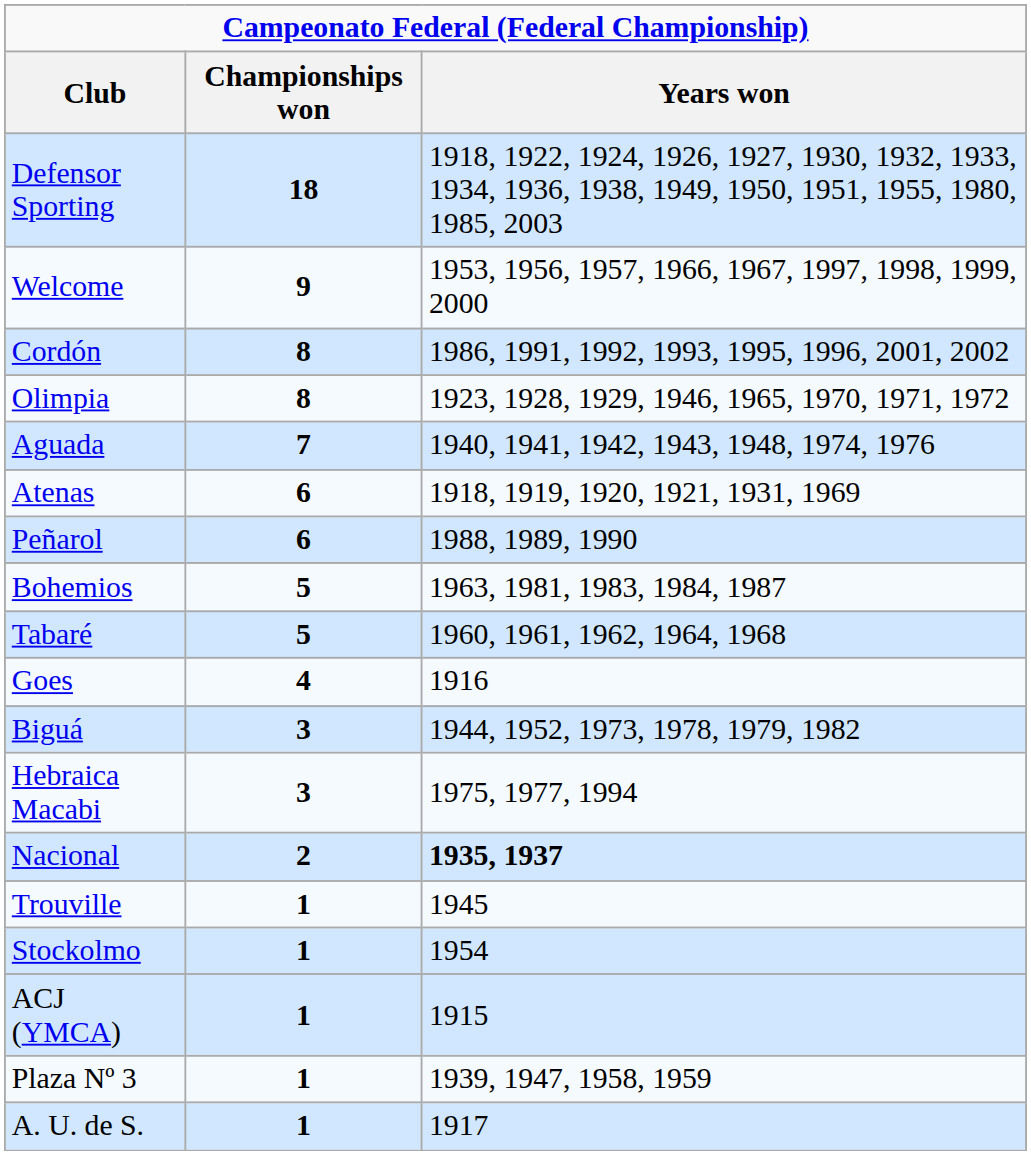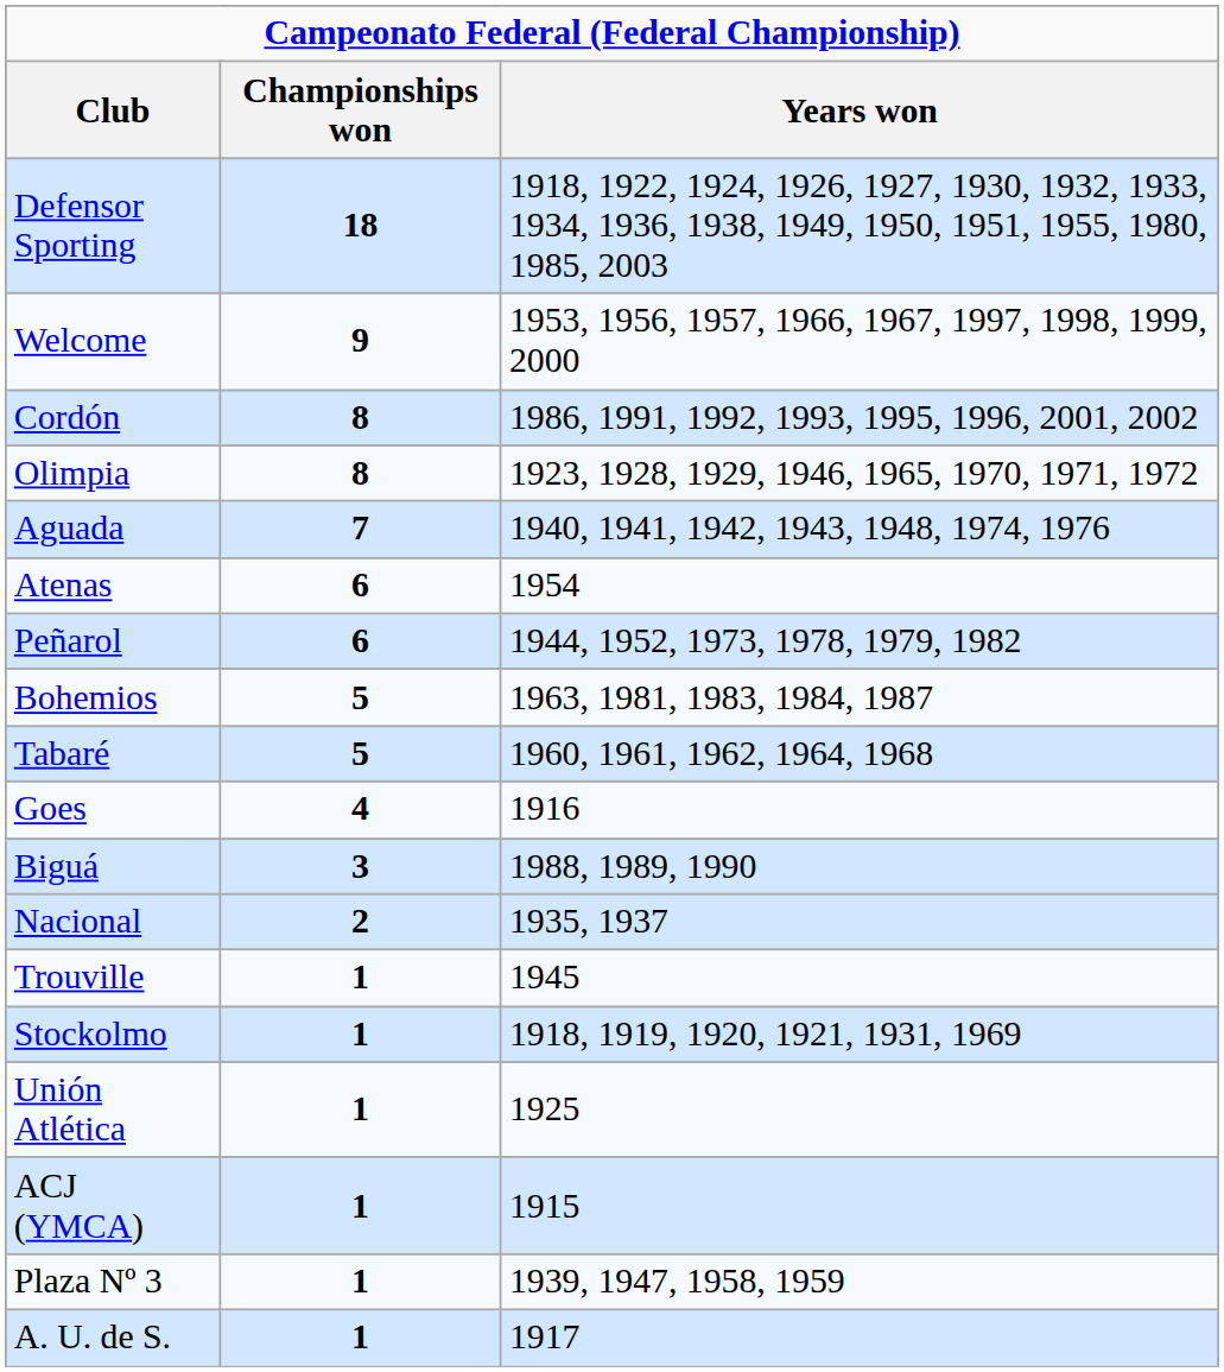 <table class="wikitable sortable"  style="text-align:left" width="550px">
 <tr>
 <td align=center colspan=3><strong><a href='#'>Campeonato Federal (Federal Championship)</a></strong></td>
 </tr>
 <tr>
 <th>Club</th>
 <th>Championships won</th>
 <th>Years won</th>
 </tr>
 <tr align=left bgcolor=#D0E7FF>
 <td><a href='#'>Defensor Sporting</a></td>
 <td align=center><strong>18</strong></td>
 <td>1918, 1922, 1924, 1926, 1927, 1930, 1932, 1933, 1934, 1936, 1938, 1949, 1950, 1951, 1955, 1980, 1985, 2003</td>
 </tr>
 <tr align=left bgcolor=#F5FAFF>
 <td> <a href='#'>Welcome</a></td>
 <td align=center><strong>9</strong></td>
 <td>1953, 1956, 1957, 1966, 1967, 1997, 1998, 1999, 2000</td>
 </tr>
 <tr align=left bgcolor=#D0E7FF>
 <td> <a href='#'>Cordón</a></td>
 <td align=center><strong>8</strong></td>
 <td>1986, 1991, 1992, 1993, 1995, 1996, 2001, 2002</td>
 </tr>
 <tr align=left bgcolor=#F5FAFF>
 <td> <a href='#'>Olimpia</a></td>
 <td align=center><strong>8</strong></td>
 <td>1923, 1928, 1929, 1946, 1965, 1970, 1971, 1972</td>
 </tr>
 <tr align=left bgcolor=#D0E7FF>
 <td> <a href='#'>Aguada</a></td>
 <td align=center><strong>7</strong></td>
 <td>1940, 1941, 1942, 1943, 1948, 1974, 1976</td>
 </tr>
 <tr align=left bgcolor=#F5FAFF>
 <td> <a href='#'>Atenas</a></td>
 <td align=center><strong>6</strong></td>
-<td>1918, 1919, 1920, 1921, 1931, 1969</td>
+<td>1954</td>
 </tr>
 <tr align=left bgcolor=#D0E7FF>
 <td> <a href='#'>Peñarol</a></td>
 <td align=center><strong>6</strong></td>
-<td>1988, 1989, 1990</td>
+<td>1944, 1952, 1973, 1978, 1979, 1982</td>
 </tr>
 <tr align=left bgcolor=#F5FAFF>
 <td> <a href='#'>Bohemios</a></td>
 <td align=center><strong>5</strong></td>
 <td>1963, 1981, 1983, 1984, 1987</td>
 </tr>
 <tr align=left bgcolor=#D0E7FF>
 <td> <a href='#'>Tabaré</a></td>
 <td align=center><strong>5</strong></td>
 <td>1960, 1961, 1962, 1964, 1968</td>
 </tr>
 <tr align=left bgcolor=#F5FAFF>
 <td> <a href='#'>Goes</a></td>
 <td align=center><strong>4</strong></td>
 <td>1916</td>
 </tr>
 <tr align=left bgcolor=#D0E7FF>
 <td> <a href='#'>Biguá</a></td>
 <td align=center><strong>3</strong></td>
-<td>1944, 1952, 1973, 1978, 1979, 1982</td>
-</tr>
-<tr align=left bgcolor=#F5FAFF>
-<td> <a href='#'>Hebraica Macabi</a></td>
-<td align=center><strong>3</strong></td>
-<td>1975, 1977, 1994</td>
+<td>1988, 1989, 1990</td>
 </tr>
 <tr align=left bgcolor=#D0E7FF>
 <td> <a href='#'>Nacional</a></td>
 <td align=center><strong>2</strong></td>
-<td><strong>1935, 1937</strong></td>
+<td>1935, 1937</td>
 </tr>
 <tr align=left bgcolor=#F5FAFF>
 <td> <a href='#'>Trouville</a></td>
 <td align=center><strong>1</strong></td>
 <td>1945</td>
 </tr>
 <tr align=left bgcolor=#D0E7FF>
 <td> <a href='#'>Stockolmo</a></td>
 <td align=center><strong>1</strong></td>
-<td>1954</td>
+<td>1918, 1919, 1920, 1921, 1931, 1969</td>
+</tr>
+<tr align=left bgcolor=#F5FAFF>
+<td> <a href='#'>Unión Atlética</a></td>
+<td align=center><strong>1</strong></td>
+<td>1925</td>
 </tr>
 <tr align=left bgcolor=#D0E7FF>
 <td> ACJ (<a href='#'>YMCA</a>)</td>
 <td align=center><strong>1</strong></td>
 <td>1915</td>
 </tr>
 <tr align=left bgcolor=#F5FAFF>
 <td> Plaza Nº 3</td>
 <td align=center><strong>1</strong></td>
 <td>1939, 1947, 1958, 1959</td>
 </tr>
 <tr align=left bgcolor=#D0E7FF>
 <td> A. U. de S.</td>
 <td align=center><strong>1</strong></td>
 <td>1917</td>
 </tr>
 </table>
